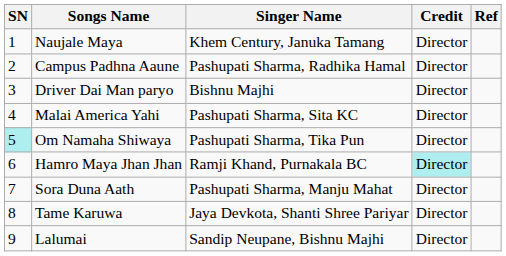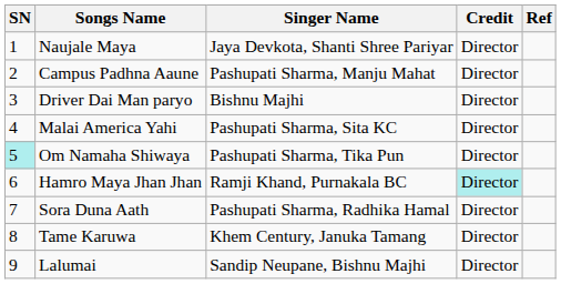 <table class="wikitable">
 <tr>
 <th>SN</th>
 <th>Songs Name</th>
 <th>Singer Name</th>
 <th>Credit</th>
 <th>Ref</th>
 </tr>
 <tr>
 <td>1</td>
 <td>Naujale Maya</td>
-<td>Khem Century, Januka Tamang</td>
+<td>Jaya Devkota, Shanti Shree Pariyar</td>
 <td>Director</td>
 <td></td>
 </tr>
 <tr>
 <td>2</td>
 <td>Campus Padhna Aaune</td>
-<td>Pashupati Sharma, Radhika Hamal</td>
+<td>Pashupati Sharma, Manju Mahat</td>
 <td>Director</td>
 <td></td>
 </tr>
 <tr>
 <td>3</td>
 <td>Driver Dai Man paryo</td>
 <td>Bishnu Majhi</td>
 <td>Director</td>
 <td></td>
 </tr>
 <tr>
 <td>4</td>
 <td>Malai America Yahi</td>
 <td>Pashupati Sharma, Sita KC</td>
 <td>Director</td>
 <td></td>
 </tr>
 <tr>
 <td style="background: paleturquoise;">5</td>
 <td>Om Namaha Shiwaya</td>
 <td>Pashupati Sharma, Tika Pun</td>
 <td>Director</td>
 <td></td>
 </tr>
 <tr>
 <td>6</td>
 <td>Hamro Maya Jhan Jhan</td>
 <td>Ramji Khand, Purnakala BC</td>
 <td style="background: paleturquoise;">Director</td>
 <td></td>
 </tr>
 <tr>
 <td>7</td>
 <td>Sora Duna Aath</td>
-<td>Pashupati Sharma, Manju Mahat</td>
+<td>Pashupati Sharma, Radhika Hamal</td>
 <td>Director</td>
 <td></td>
 </tr>
 <tr>
 <td>8</td>
 <td>Tame Karuwa</td>
-<td>Jaya Devkota, Shanti Shree Pariyar</td>
+<td>Khem Century, Januka Tamang</td>
 <td>Director</td>
 <td></td>
 </tr>
 <tr>
 <td>9</td>
 <td>Lalumai</td>
 <td>Sandip Neupane, Bishnu Majhi</td>
 <td>Director</td>
 <td></td>
 </tr>
 </table>
